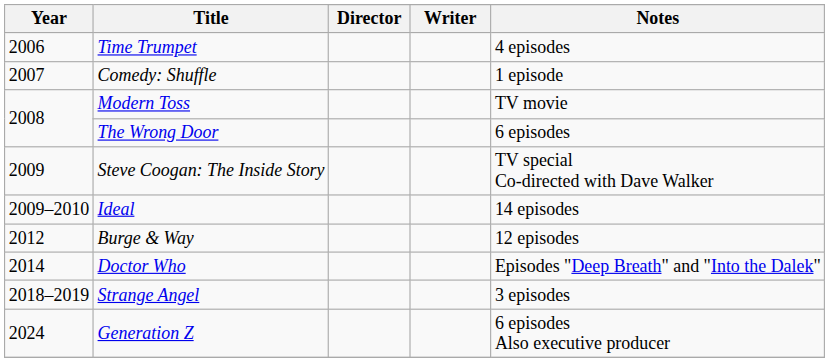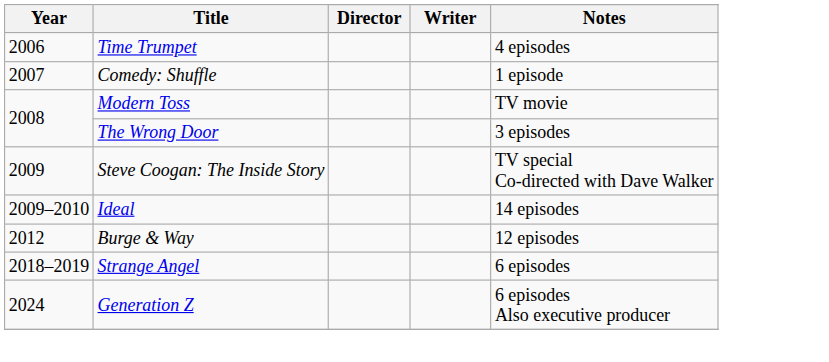 <table class="wikitable plainrowheaders">
 <tr>
 <th rowspan="2">Year</th>
 <th rowspan="2">Title</th>
 </tr>
 <tr>
 <th width=65>Director</th>
 <th width=65>Writer</th>
 <th>Notes</th>
 </tr>
 <tr>
 <td>2006</td>
 <td><em><a href='#'>Time Trumpet</a></em></td>
 <td></td>
 <td></td>
 <td>4 episodes</td>
 </tr>
 <tr>
 <td>2007</td>
 <td><em>Comedy: Shuffle</em></td>
 <td></td>
 <td></td>
 <td>1 episode</td>
 </tr>
 <tr>
 <td rowspan=2>2008</td>
 <td><em><a href='#'>Modern Toss</a></em></td>
 <td></td>
 <td></td>
 <td>TV movie</td>
 </tr>
 <tr>
 <td><em><a href='#'>The Wrong Door</a></em></td>
 <td></td>
 <td></td>
-<td>6 episodes</td>
+<td>3 episodes</td>
 </tr>
 <tr>
 <td>2009</td>
 <td><em>Steve Coogan: The Inside Story</em></td>
 <td></td>
 <td></td>
 <td>TV special<br>Co-directed with Dave Walker</td>
 </tr>
 <tr>
 <td>2009–2010</td>
 <td><em><a href='#'>Ideal</a></em></td>
 <td></td>
 <td></td>
 <td>14 episodes</td>
 </tr>
 <tr>
 <td>2012</td>
 <td><em>Burge & Way</em></td>
 <td></td>
 <td></td>
 <td>12 episodes</td>
 </tr>
 <tr>
-<td>2014</td>
-<td><em><a href='#'>Doctor Who</a></em></td>
-<td></td>
-<td></td>
-<td>Episodes "<a href='#'>Deep Breath</a>" and "<a href='#'>Into the Dalek</a>"</td>
-</tr>
-<tr>
 <td>2018–2019</td>
 <td><em><a href='#'>Strange Angel</a></em></td>
 <td></td>
 <td></td>
-<td>3 episodes</td>
+<td>6 episodes</td>
 </tr>
 <tr>
 <td>2024</td>
 <td><em><a href='#'>Generation Z</a></em></td>
 <td></td>
 <td></td>
 <td>6 episodes<br>Also executive producer</td>
 </tr>
 <tr>
 </tr>
 </table>
